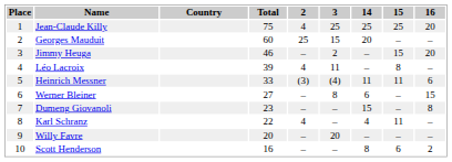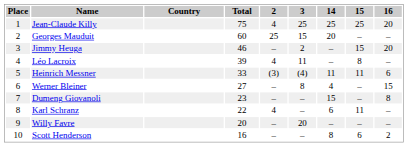 <table border="0" style="border: 1px solid #999; background-color:#FFFFFF; text-align:center; font-size:86%; line-height:15px;">
 <tr align="center" bgcolor="#CCCCCC">
 <th width=35>Place</th>
 <th width=170>Name</th>
 <th width=120>Country</th>
 <th width=50>Total</th>
 <th width=40>2</th>
 <th width=40>3</th>
 <th width=40>14</th>
 <th width=40>15</th>
 <th width=40>16</th>
 </tr>
 <tr bgcolor="#EFEFEF">
 <td>1</td>
 <td align="left"><a href='#'>Jean-Claude Killy</a></td>
 <td align="left"></td>
 <td>75</td>
 <td>4</td>
 <td>25</td>
 <td>25</td>
 <td>25</td>
 <td>20</td>
 </tr>
 <tr>
 <td>2</td>
 <td align="left"><a href='#'>Georges Mauduit</a></td>
 <td align="left"></td>
 <td>60</td>
 <td>25</td>
 <td>15</td>
 <td>20</td>
 <td>–</td>
 <td>–</td>
 </tr>
 <tr bgcolor="#EFEFEF">
 <td>3</td>
 <td align="left"><a href='#'>Jimmy Heuga</a></td>
 <td align="left"></td>
 <td>46</td>
 <td>–</td>
 <td>2</td>
 <td>–</td>
 <td>15</td>
 <td>20</td>
 </tr>
 <tr>
 <td>4</td>
 <td align="left"><a href='#'>Léo Lacroix</a></td>
 <td align="left"></td>
 <td>39</td>
 <td>4</td>
 <td>11</td>
 <td>–</td>
 <td>8</td>
 <td>–</td>
 </tr>
 <tr bgcolor="#EFEFEF">
 <td>5</td>
 <td align="left"><a href='#'>Heinrich Messner</a></td>
 <td align="left"></td>
 <td>33</td>
 <td>(3)</td>
 <td>(4)</td>
 <td>11</td>
 <td>11</td>
 <td>6</td>
 </tr>
 <tr>
 <td>6</td>
 <td align="left"><a href='#'>Werner Bleiner</a></td>
 <td align="left"></td>
 <td>27</td>
 <td>–</td>
 <td>8</td>
-<td>6</td>
+<td>4</td>
 <td>–</td>
 <td>15</td>
 </tr>
 <tr bgcolor="#EFEFEF">
 <td>7</td>
 <td align="left"><a href='#'>Dumeng Giovanoli</a></td>
 <td align="left"></td>
 <td>23</td>
 <td>–</td>
 <td>–</td>
 <td>15</td>
 <td>–</td>
 <td>8</td>
 </tr>
 <tr>
 <td>8</td>
 <td align="left"><a href='#'>Karl Schranz</a></td>
 <td align="left"></td>
 <td>22</td>
 <td>4</td>
 <td>–</td>
-<td>4</td>
+<td>6</td>
 <td>11</td>
 <td>–</td>
 </tr>
 <tr bgcolor="#EFEFEF">
 <td>9</td>
 <td align="left"><a href='#'>Willy Favre</a></td>
 <td align="left"></td>
 <td>20</td>
 <td>–</td>
 <td>20</td>
 <td>–</td>
 <td>–</td>
 <td>–</td>
 </tr>
 <tr>
 <td>10</td>
 <td align="left"><a href='#'>Scott Henderson</a></td>
 <td align="left"></td>
 <td>16</td>
 <td>–</td>
 <td>–</td>
 <td>8</td>
 <td>6</td>
 <td>2</td>
 </tr>
 </table>
